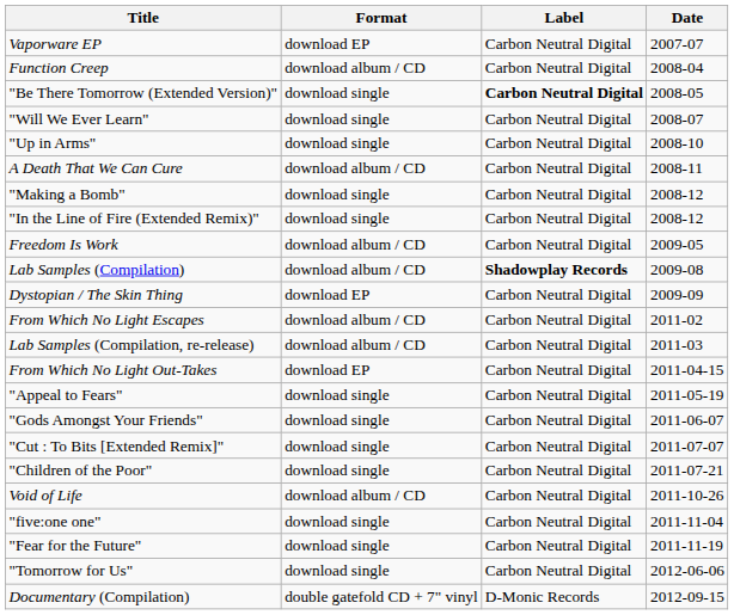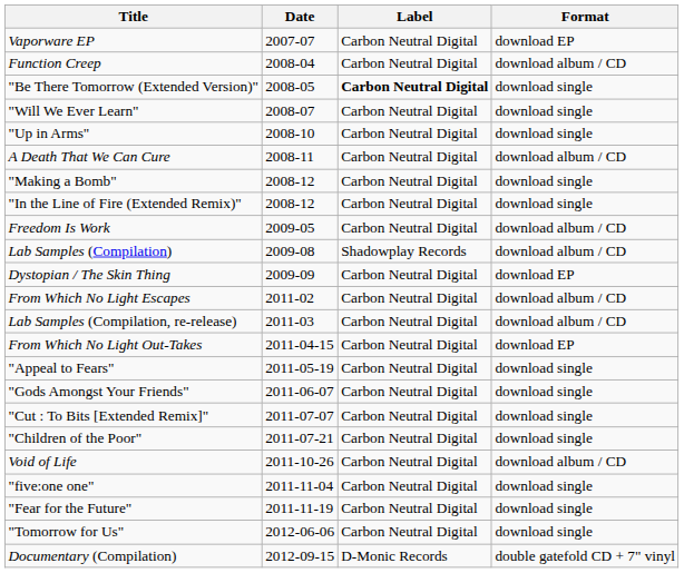 <table class="wikitable sortable" style="text-align: left;" border="0" cellpadding="2" style="width: 95%">
 <tr>
 <th align="left">Title</th>
+<th align="left">Date</th>
+<th align="left">Label</th>
 <th align="left">Format</th>
-<th align="left">Label</th>
-<th align="left">Date</th>
 </tr>
 <tr>
 <td><em>Vaporware EP</em></td>
+<td>2007-07</td>
+<td>Carbon Neutral Digital</td>
 <td>download EP</td>
-<td>Carbon Neutral Digital</td>
-<td>2007-07</td>
 </tr>
 <tr>
 <td><em>Function Creep</em></td>
+<td>2008-04</td>
+<td>Carbon Neutral Digital</td>
 <td>download album / CD</td>
-<td>Carbon Neutral Digital</td>
-<td>2008-04</td>
 </tr>
 <tr>
 <td>"Be There Tomorrow (Extended Version)"</td>
+<td>2008-05</td>
+<td><strong>Carbon Neutral Digital</strong></td>
 <td>download single</td>
-<td><strong>Carbon Neutral Digital</strong></td>
-<td>2008-05</td>
 </tr>
 <tr>
 <td>"Will We Ever Learn"</td>
+<td>2008-07</td>
+<td>Carbon Neutral Digital</td>
 <td>download single</td>
-<td>Carbon Neutral Digital</td>
-<td>2008-07</td>
 </tr>
 <tr>
 <td>"Up in Arms"</td>
+<td>2008-10</td>
+<td>Carbon Neutral Digital</td>
 <td>download single</td>
-<td>Carbon Neutral Digital</td>
-<td>2008-10</td>
 </tr>
 <tr>
 <td><em>A Death That We Can Cure</em></td>
+<td>2008-11</td>
+<td>Carbon Neutral Digital</td>
 <td>download album / CD</td>
-<td>Carbon Neutral Digital</td>
-<td>2008-11</td>
 </tr>
 <tr>
 <td>"Making a Bomb"</td>
+<td>2008-12</td>
+<td>Carbon Neutral Digital</td>
 <td>download single</td>
-<td>Carbon Neutral Digital</td>
-<td>2008-12</td>
 </tr>
 <tr>
 <td>"In the Line of Fire (Extended Remix)"</td>
+<td>2008-12</td>
+<td>Carbon Neutral Digital</td>
 <td>download single</td>
-<td>Carbon Neutral Digital</td>
-<td>2008-12</td>
 </tr>
 <tr>
 <td><em>Freedom Is Work</em></td>
+<td>2009-05</td>
+<td>Carbon Neutral Digital</td>
 <td>download album / CD</td>
-<td>Carbon Neutral Digital</td>
-<td>2009-05</td>
 </tr>
 <tr>
 <td><em>Lab Samples</em> (<a href='#'>Compilation</a>)</td>
+<td>2009-08</td>
+<td>Shadowplay Records</td>
 <td>download album / CD</td>
-<td><strong>Shadowplay Records</strong></td>
-<td>2009-08</td>
 </tr>
 <tr>
 <td><em>Dystopian / The Skin Thing</em></td>
+<td>2009-09</td>
+<td>Carbon Neutral Digital</td>
 <td>download EP</td>
-<td>Carbon Neutral Digital</td>
-<td>2009-09</td>
 </tr>
 <tr>
 <td><em>From Which No Light Escapes</em></td>
+<td>2011-02</td>
+<td>Carbon Neutral Digital</td>
 <td>download album / CD</td>
-<td>Carbon Neutral Digital</td>
-<td>2011-02</td>
 </tr>
 <tr>
 <td><em>Lab Samples</em> (Compilation, re-release)</td>
+<td>2011-03 </td>
+<td>Carbon Neutral Digital</td>
 <td>download album / CD</td>
-<td>Carbon Neutral Digital</td>
-<td>2011-03 </td>
 </tr>
 <tr>
 <td><em>From Which No Light Out-Takes</em></td>
+<td>2011-04-15 </td>
+<td>Carbon Neutral Digital</td>
 <td>download EP</td>
-<td>Carbon Neutral Digital</td>
-<td>2011-04-15 </td>
 </tr>
 <tr>
 <td>"Appeal to Fears"</td>
+<td>2011-05-19 </td>
+<td>Carbon Neutral Digital</td>
 <td>download single</td>
-<td>Carbon Neutral Digital</td>
-<td>2011-05-19 </td>
 </tr>
 <tr>
 <td>"Gods Amongst Your Friends"</td>
+<td>2011-06-07 </td>
+<td>Carbon Neutral Digital</td>
 <td>download single</td>
-<td>Carbon Neutral Digital</td>
-<td>2011-06-07 </td>
 </tr>
 <tr>
 <td>"Cut : To Bits [Extended Remix]"</td>
+<td>2011-07-07 </td>
+<td>Carbon Neutral Digital</td>
 <td>download single</td>
-<td>Carbon Neutral Digital</td>
-<td>2011-07-07 </td>
 </tr>
 <tr>
 <td>"Children of the Poor"</td>
+<td>2011-07-21 </td>
+<td>Carbon Neutral Digital</td>
 <td>download single</td>
-<td>Carbon Neutral Digital</td>
-<td>2011-07-21 </td>
 </tr>
 <tr>
 <td><em>Void of Life</em></td>
+<td>2011-10-26</td>
+<td>Carbon Neutral Digital</td>
 <td>download album / CD</td>
-<td>Carbon Neutral Digital</td>
-<td>2011-10-26</td>
 </tr>
 <tr>
 <td>"five:one one"</td>
+<td>2011-11-04 </td>
+<td>Carbon Neutral Digital</td>
 <td>download single</td>
-<td>Carbon Neutral Digital</td>
-<td>2011-11-04 </td>
 </tr>
 <tr>
 <td>"Fear for the Future"</td>
+<td>2011-11-19 </td>
+<td>Carbon Neutral Digital</td>
 <td>download single</td>
-<td>Carbon Neutral Digital</td>
-<td>2011-11-19 </td>
 </tr>
 <tr>
 <td>"Tomorrow for Us"</td>
+<td>2012-06-06 </td>
+<td>Carbon Neutral Digital</td>
 <td>download single</td>
-<td>Carbon Neutral Digital</td>
-<td>2012-06-06 </td>
 </tr>
 <tr>
 <td><em>Documentary</em> (Compilation)</td>
+<td>2012-09-15</td>
+<td>D-Monic Records</td>
 <td>double gatefold CD + 7" vinyl</td>
-<td>D-Monic Records</td>
-<td>2012-09-15</td>
 </tr>
 </table>
